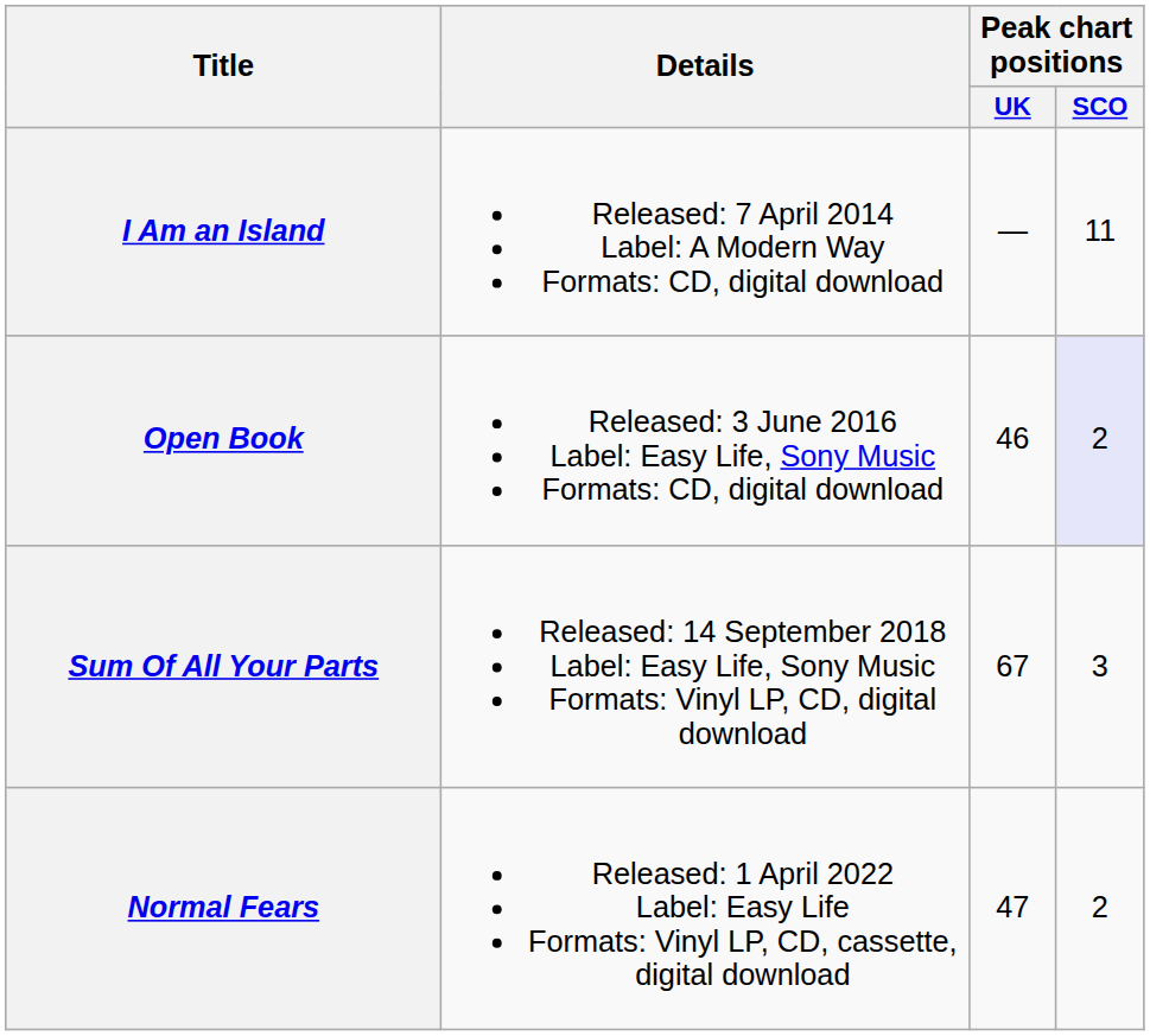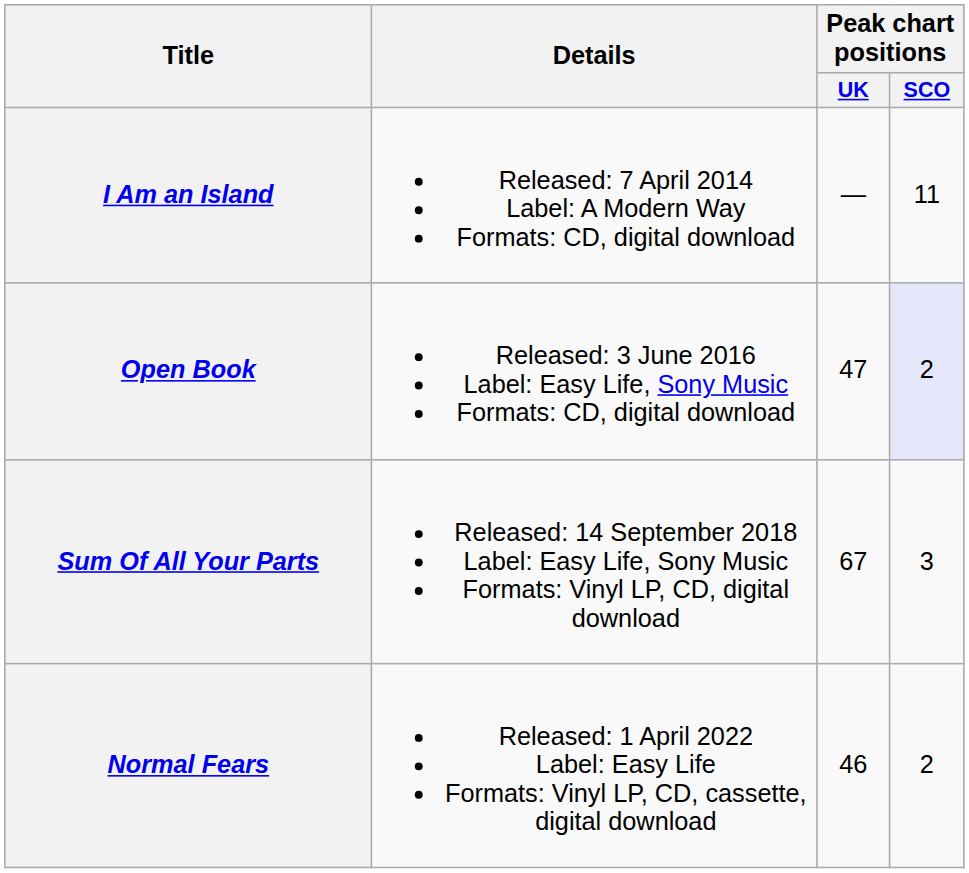 <table class="wikitable plainrowheaders" style="text-align:center;">
 <tr>
 <th scope="col" rowspan="2" style="width:15em;">Title</th>
 <th scope="col" rowspan="2" style="width:18em;">Details</th>
 <th scope="col" colspan="2">Peak chart positions</th>
 </tr>
 <tr>
 <th scope="col" style="width:3em;font-size:85%;"><a href='#'>UK</a><br></th>
 <th scope="col" style="width:3em;font-size:85%;"><a href='#'>SCO</a><br></th>
 </tr>
 <tr>
 <th scope="row"><em><a href='#'>I Am an Island</a></em></th>
 <td><br><ul><li>Released: 7 April 2014</li><li>Label: A Modern Way</li><li>Formats: CD, digital download</li></ul></td>
 <td>—</td>
 <td>11</td>
 </tr>
 <tr>
 <th scope="row"><em><a href='#'>Open Book</a></em></th>
 <td><br><ul><li>Released: 3 June 2016</li><li>Label: Easy Life, <a href='#'>Sony Music</a></li><li>Formats: CD, digital download</li></ul></td>
-<td>46</td>
+<td>47</td>
 <td style="background: lavender;">2</td>
 </tr>
 <tr>
 <th scope="row"><em><a href='#'>Sum Of All Your Parts</a></em></th>
 <td><br><ul><li>Released: 14 September 2018</li><li>Label: Easy Life, Sony Music</li><li>Formats: Vinyl LP, CD, digital download</li></ul></td>
 <td>67</td>
 <td>3</td>
 </tr>
 <tr>
 <th scope="row"><em><a href='#'>Normal Fears</a></em></th>
 <td><br><ul><li>Released: 1 April 2022</li><li>Label: Easy Life</li><li>Formats: Vinyl LP, CD, cassette, digital download</li></ul></td>
-<td>47</td>
+<td>46</td>
 <td>2</td>
 </tr>
 </table>
